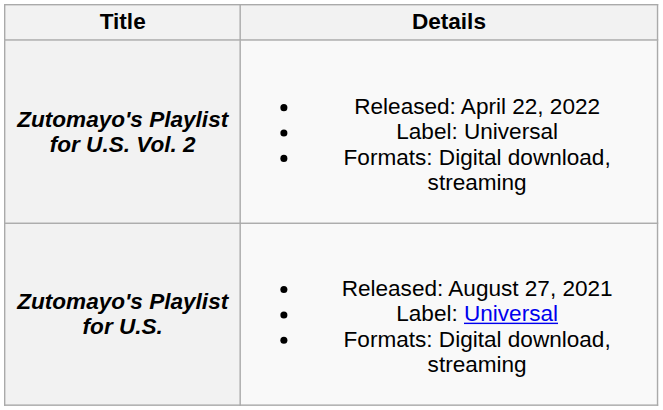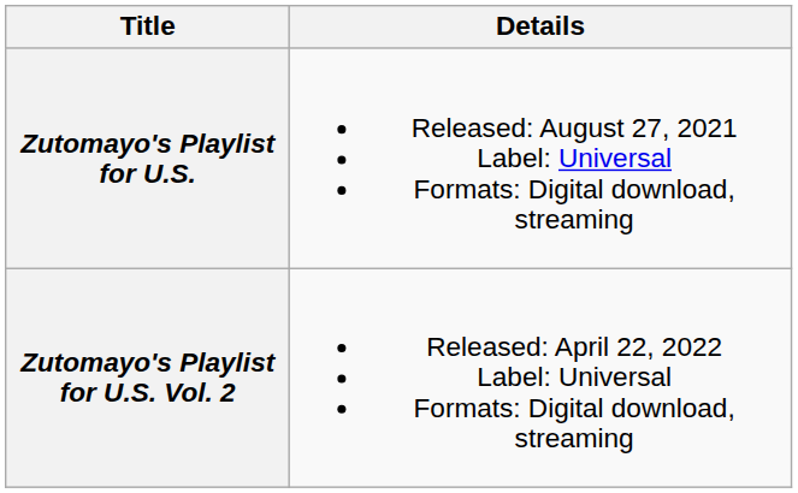 <table class="wikitable plainrowheaders" style="text-align:center;">
 <tr>
 <th scope="col" style="width:10em;">Title</th>
 <th scope="col" style="width:18em;">Details</th>
 </tr>
 <tr>
+<th scope="row"><em>Zutomayo's Playlist for U.S.</em></th>
+<td><br><ul><li>Released: August 27, 2021</li><li>Label: <a href='#'>Universal</a></li><li>Formats: Digital download, streaming</li></ul></td>
+</tr>
+<tr>
 <th scope="row"><em>Zutomayo's Playlist for U.S. Vol. 2</em></th>
 <td><br><ul><li>Released: April 22, 2022</li><li>Label: Universal</li><li>Formats: Digital download, streaming</li></ul></td>
 </tr>
-<tr>
-<th scope="row"><em>Zutomayo's Playlist for U.S.</em></th>
-<td><br><ul><li>Released: August 27, 2021</li><li>Label: <a href='#'>Universal</a></li><li>Formats: Digital download, streaming</li></ul></td>
-</tr>
 </table>
